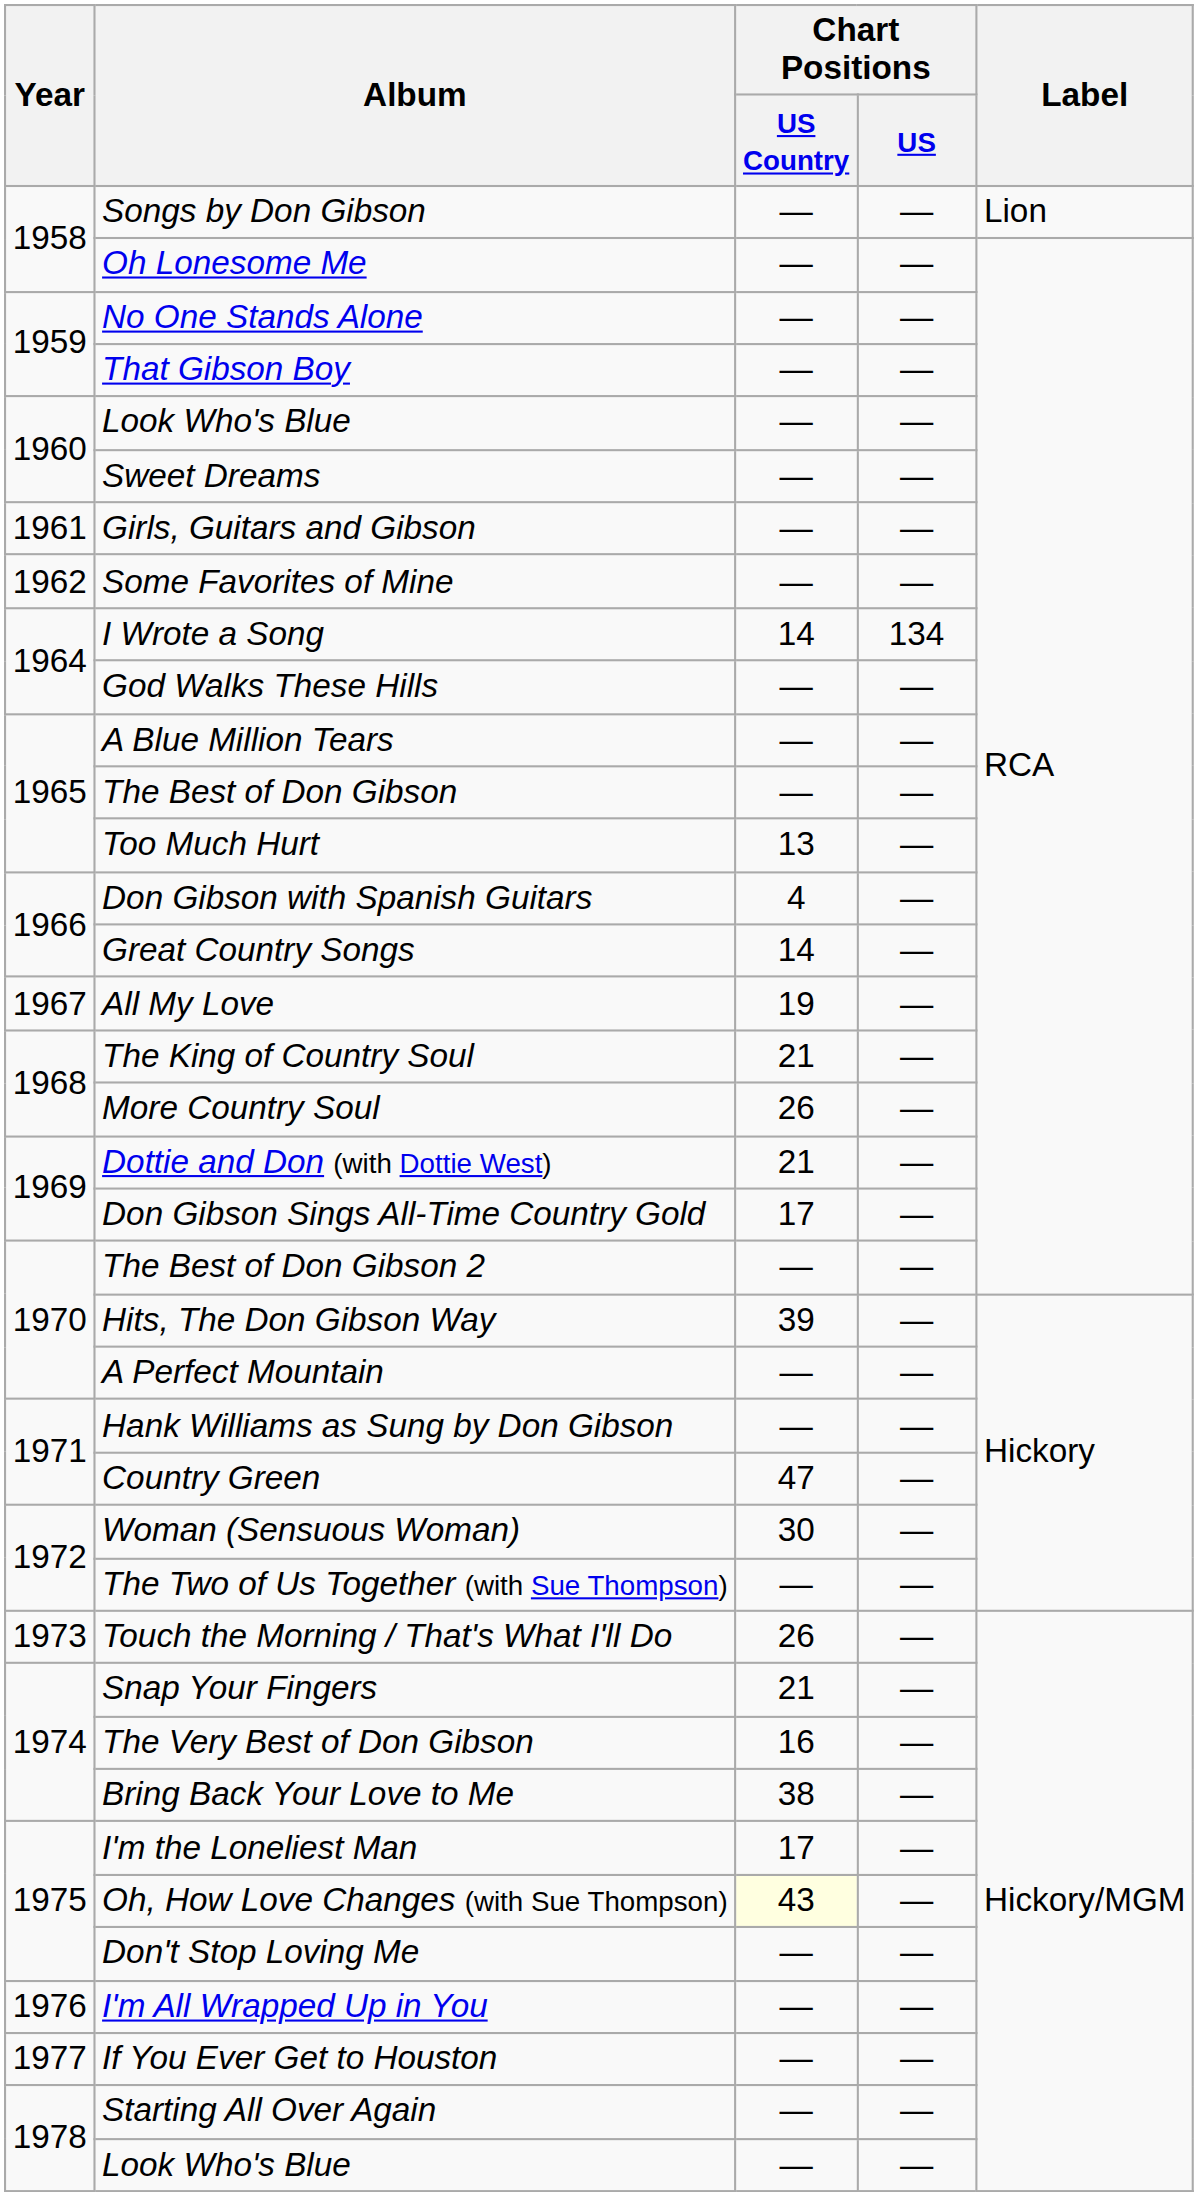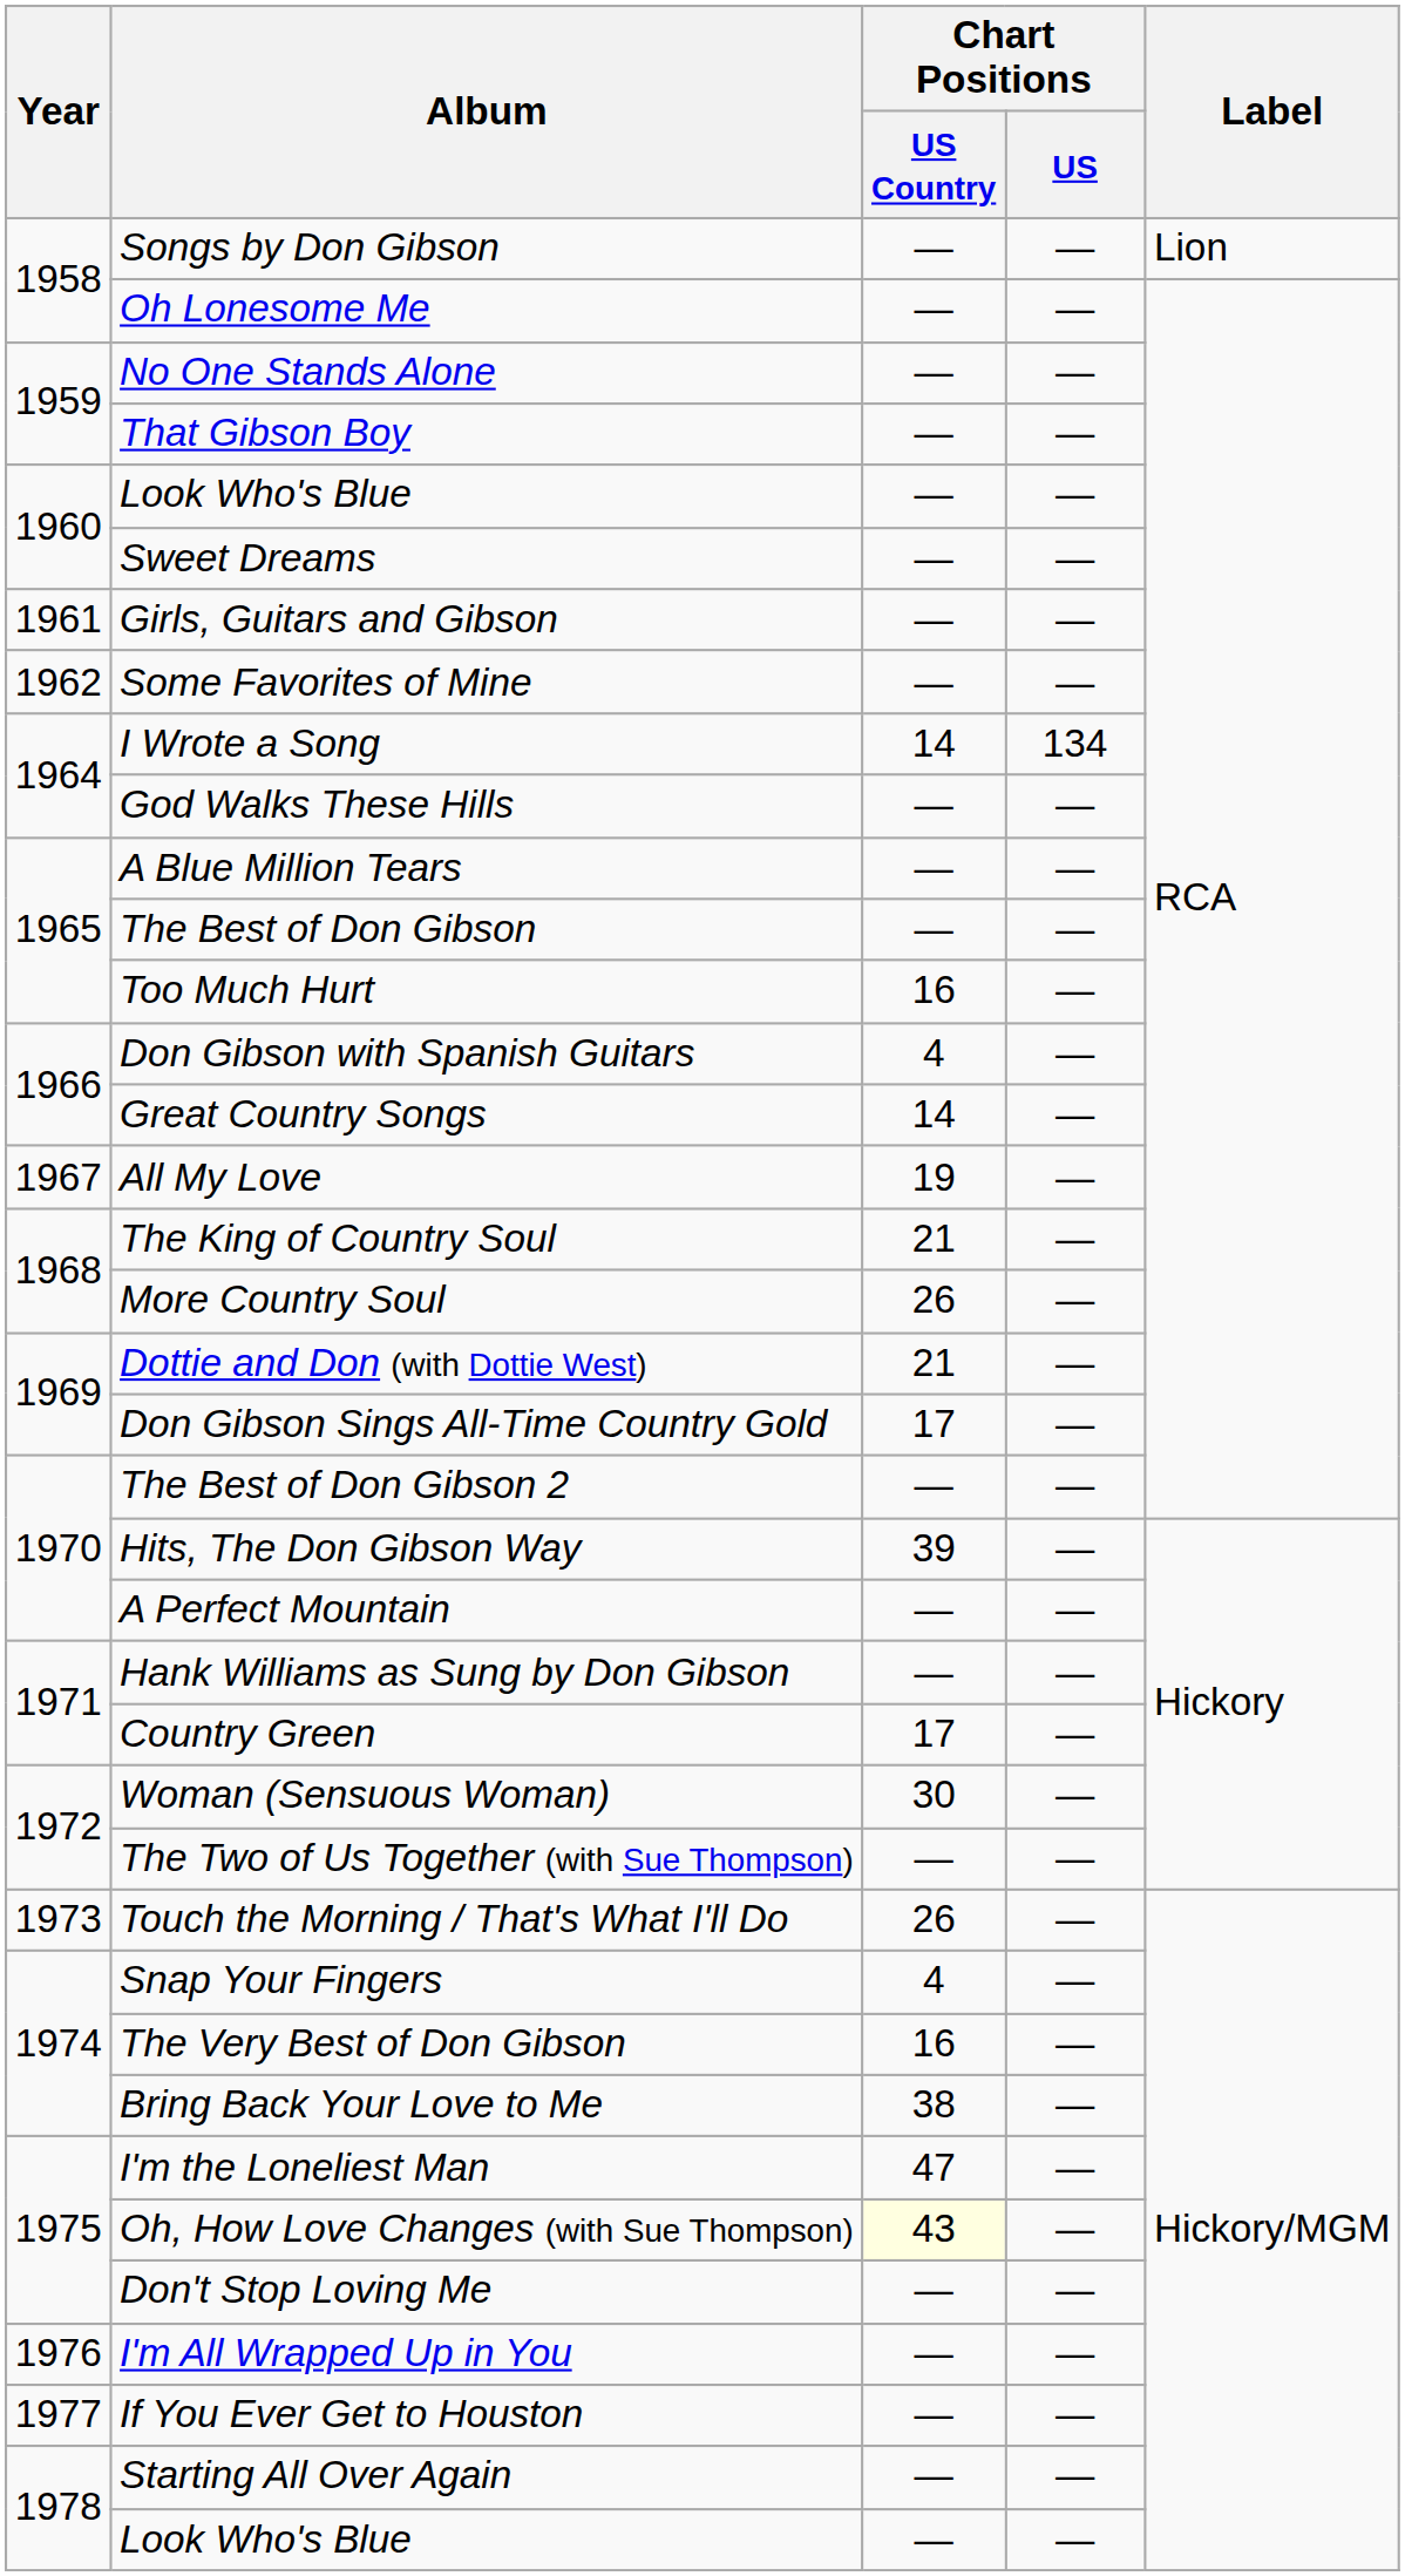 <table class="wikitable">
 <tr>
 <th rowspan="2">Year</th>
 <th rowspan="2">Album</th>
 <th colspan="2">Chart Positions</th>
 <th rowspan="2">Label</th>
 </tr>
 <tr>
 <th width="50"><small><a href='#'>US Country</a></small></th>
 <th width="50"><small><a href='#'>US</a></small></th>
 </tr>
 <tr>
 <td rowspan="2">1958</td>
 <td><em>Songs by Don Gibson</em></td>
 <td align="center">—</td>
 <td align="center">—</td>
 <td>Lion</td>
 </tr>
 <tr>
 <td><em><a href='#'>Oh Lonesome Me</a></em></td>
 <td align="center">—</td>
 <td align="center">—</td>
 <td rowspan="20">RCA</td>
 </tr>
 <tr>
 <td rowspan="2">1959</td>
 <td><em><a href='#'>No One Stands Alone</a></em></td>
 <td align="center">—</td>
 <td align="center">—</td>
 </tr>
 <tr>
 <td><em><a href='#'>That Gibson Boy</a></em></td>
 <td align="center">—</td>
 <td align="center">—</td>
 </tr>
 <tr>
 <td rowspan="2">1960</td>
 <td><em>Look Who's Blue</em></td>
 <td align="center">—</td>
 <td align="center">—</td>
 </tr>
 <tr>
 <td><em>Sweet Dreams</em></td>
 <td align="center">—</td>
 <td align="center">—</td>
 </tr>
 <tr>
 <td>1961</td>
 <td><em>Girls, Guitars and Gibson</em></td>
 <td align="center">—</td>
 <td align="center">—</td>
 </tr>
 <tr>
 <td>1962</td>
 <td><em>Some Favorites of Mine</em></td>
 <td align="center">—</td>
 <td align="center">—</td>
 </tr>
 <tr>
 <td rowspan="2">1964</td>
 <td><em>I Wrote a Song</em></td>
 <td align="center">14</td>
 <td align="center">134</td>
 </tr>
 <tr>
 <td><em>God Walks These Hills</em></td>
 <td align="center">—</td>
 <td align="center">—</td>
 </tr>
 <tr>
 <td rowspan="3">1965</td>
 <td><em>A Blue Million Tears</em></td>
 <td align="center">—</td>
 <td align="center">—</td>
 </tr>
 <tr>
 <td><em>The Best of Don Gibson</em></td>
 <td align="center">—</td>
 <td align="center">—</td>
 </tr>
 <tr>
 <td><em>Too Much Hurt</em></td>
-<td align="center">13</td>
+<td align="center">16</td>
 <td align="center">—</td>
 </tr>
 <tr>
 <td rowspan="2">1966</td>
 <td><em>Don Gibson with Spanish Guitars</em></td>
 <td align="center">4</td>
 <td align="center">—</td>
 </tr>
 <tr>
 <td><em>Great Country Songs</em></td>
 <td align="center">14</td>
 <td align="center">—</td>
 </tr>
 <tr>
 <td>1967</td>
 <td><em>All My Love</em></td>
 <td align="center">19</td>
 <td align="center">—</td>
 </tr>
 <tr>
 <td rowspan="2">1968</td>
 <td><em>The King of Country Soul</em></td>
 <td align="center">21</td>
 <td align="center">—</td>
 </tr>
 <tr>
 <td><em>More Country Soul</em></td>
 <td align="center">26</td>
 <td align="center">—</td>
 </tr>
 <tr>
 <td rowspan="2">1969</td>
 <td><em><a href='#'>Dottie and Don</a></em> <small>(with <a href='#'>Dottie West</a>)</small></td>
 <td align="center">21</td>
 <td align="center">—</td>
 </tr>
 <tr>
 <td><em>Don Gibson Sings All-Time Country Gold</em></td>
 <td align="center">17</td>
 <td align="center">—</td>
 </tr>
 <tr>
 <td rowspan="3">1970</td>
 <td><em>The Best of Don Gibson 2</em></td>
 <td align="center">—</td>
 <td align="center">—</td>
 </tr>
 <tr>
 <td><em>Hits, The Don Gibson Way</em></td>
 <td align="center">39</td>
 <td align="center">—</td>
 <td rowspan="6">Hickory</td>
 </tr>
 <tr>
 <td><em>A Perfect Mountain</em></td>
 <td align="center">—</td>
 <td align="center">—</td>
 </tr>
 <tr>
 <td rowspan="2">1971</td>
 <td><em>Hank Williams as Sung by Don Gibson</em></td>
 <td align="center">—</td>
 <td align="center">—</td>
 </tr>
 <tr>
 <td><em>Country Green</em></td>
-<td align="center">47</td>
+<td align="center">17</td>
 <td align="center">—</td>
 </tr>
 <tr>
 <td rowspan="2">1972</td>
 <td><em>Woman (Sensuous Woman)</em></td>
 <td align="center">30</td>
 <td align="center">—</td>
 </tr>
 <tr>
 <td><em>The Two of Us Together</em> <small>(with <a href='#'>Sue Thompson</a>)</small></td>
 <td align="center">—</td>
 <td align="center">—</td>
 </tr>
 <tr>
 <td>1973</td>
 <td><em>Touch the Morning / That's What I'll Do</em></td>
 <td align="center">26</td>
 <td align="center">—</td>
 <td rowspan="11">Hickory/MGM</td>
 </tr>
 <tr>
 <td rowspan="3">1974</td>
 <td><em>Snap Your Fingers</em></td>
-<td align="center">21</td>
+<td align="center">4</td>
 <td align="center">—</td>
 </tr>
 <tr>
 <td><em>The Very Best of Don Gibson</em></td>
 <td align="center">16</td>
 <td align="center">—</td>
 </tr>
 <tr>
 <td><em>Bring Back Your Love to Me</em></td>
 <td align="center">38</td>
 <td align="center">—</td>
 </tr>
 <tr>
 <td rowspan="3">1975</td>
 <td><em>I'm the Loneliest Man</em></td>
-<td align="center">17</td>
+<td align="center">47</td>
 <td align="center">—</td>
 </tr>
 <tr>
 <td><em>Oh, How Love Changes</em> <small>(with Sue Thompson)</small></td>
 <td align="center" style="background: lightyellow;">43</td>
 <td align="center">—</td>
 </tr>
 <tr>
 <td><em>Don't Stop Loving Me</em></td>
 <td align="center">—</td>
 <td align="center">—</td>
 </tr>
 <tr>
 <td>1976</td>
 <td><em><a href='#'>I'm All Wrapped Up in You</a></em></td>
 <td align="center">—</td>
 <td align="center">—</td>
 </tr>
 <tr>
 <td>1977</td>
 <td><em>If You Ever Get to Houston</em></td>
 <td align="center">—</td>
 <td align="center">—</td>
 </tr>
 <tr>
 <td rowspan="2">1978</td>
 <td><em>Starting All Over Again</em></td>
 <td align="center">—</td>
 <td align="center">—</td>
 </tr>
 <tr>
 <td><em>Look Who's Blue</em></td>
 <td align="center">—</td>
 <td align="center">—</td>
 </tr>
 </table>
